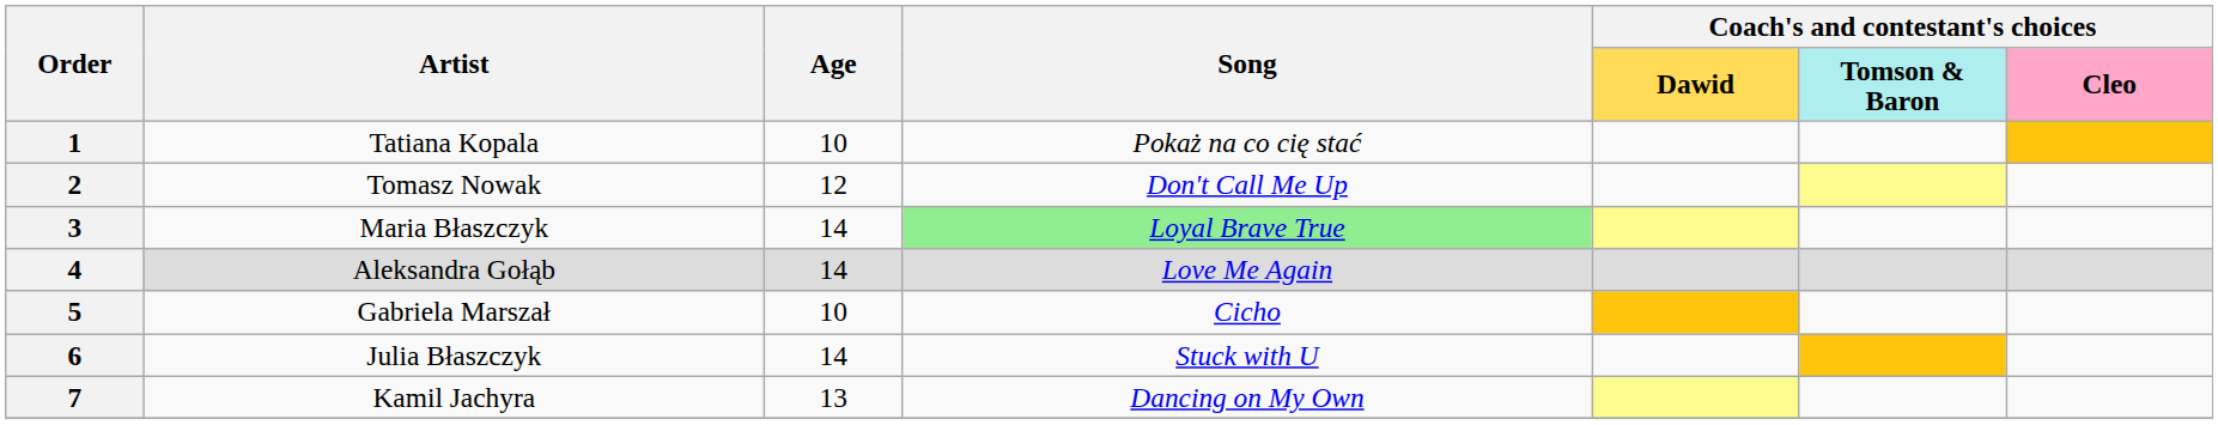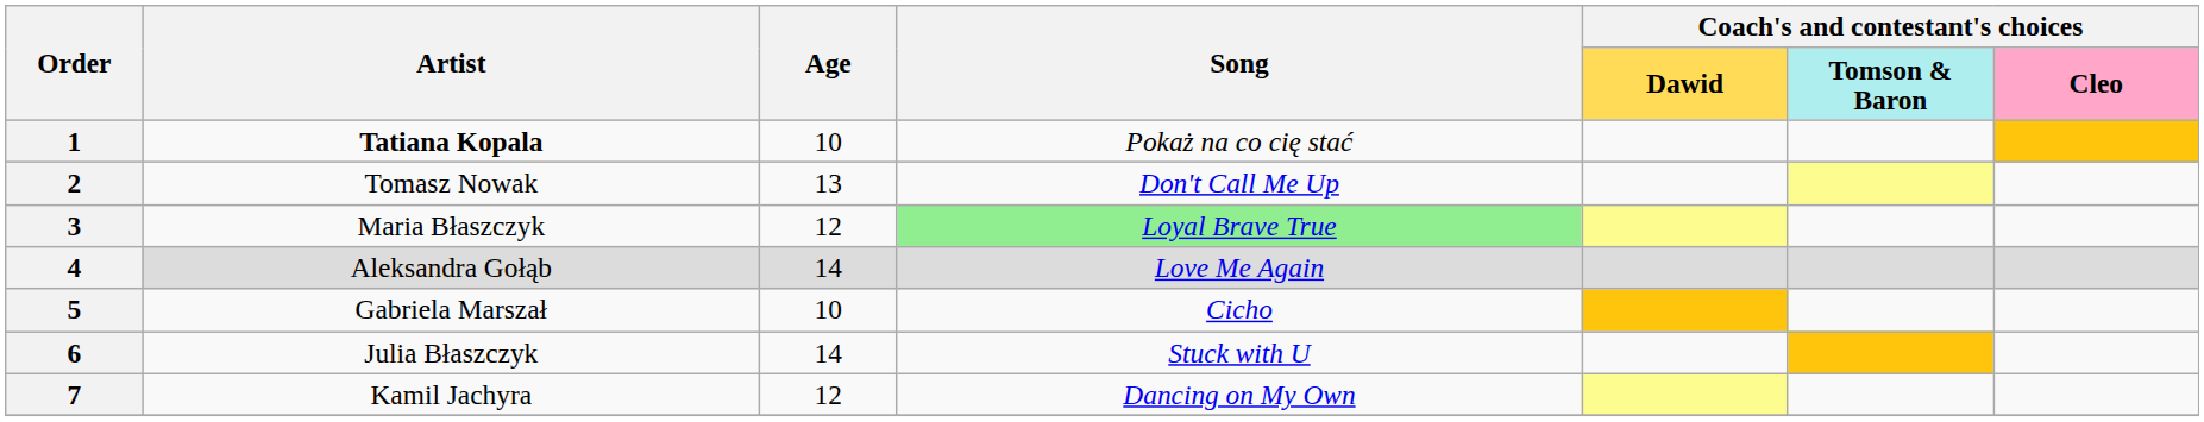 <table class="wikitable" style="text-align:center; line-height:17px; width:100%;">
 <tr>
 <th scope="col" rowspan="2" style="width:04%;">Order</th>
 <th scope="col" rowspan="2" style="width:18%;">Artist</th>
 <th scope="col" rowspan="2" style="width:04%;">Age</th>
 <th scope="col" rowspan="2" style="width:20%;">Song</th>
 <th colspan="3">Coach's and contestant's choices</th>
 </tr>
 <tr>
 <th style="width:06%; background:#ffdb58;">Dawid</th>
 <th style="width:06%; background:#afeeee;">Tomson & Baron</th>
 <th style="width:06%; background:#FFA6C9;">Cleo</th>
 </tr>
 <tr>
 <th>1</th>
-<td>Tatiana Kopala</td>
+<td><strong>Tatiana Kopala</strong></td>
 <td>10</td>
 <td><em>Pokaż na co cię stać</em></td>
 <td></td>
 <td></td>
 <td style="background:#FFC40C;"></td>
 </tr>
 <tr>
 <th>2</th>
 <td>Tomasz Nowak</td>
-<td>12</td>
+<td>13</td>
 <td><em><a href='#'>Don't Call Me Up</a></em></td>
 <td></td>
 <td style="background:#fdfc8f;"></td>
 <td></td>
 </tr>
 <tr>
 <th>3</th>
 <td>Maria Błaszczyk</td>
-<td>14</td>
+<td>12</td>
 <td style="background: lightgreen;"><em><a href='#'>Loyal Brave True</a></em></td>
 <td style="background:#fdfc8f;"></td>
 <td></td>
 <td></td>
 </tr>
 <tr style="background:#DCDCDC;">
 <th>4</th>
 <td>Aleksandra Gołąb</td>
 <td>14</td>
 <td><em><a href='#'>Love Me Again</a></em></td>
 <td></td>
 <td></td>
 <td></td>
 </tr>
 <tr>
 <th>5</th>
 <td>Gabriela Marszał</td>
 <td>10</td>
 <td><em><a href='#'>Cicho</a></em></td>
 <td style="background:#FFC40C;"></td>
 <td></td>
 <td></td>
 </tr>
 <tr>
 <th>6</th>
 <td>Julia Błaszczyk</td>
 <td>14</td>
 <td><em><a href='#'>Stuck with U</a></em></td>
 <td></td>
 <td style="background:#FFC40C;"></td>
 <td></td>
 </tr>
 <tr>
 <th>7</th>
 <td>Kamil Jachyra</td>
-<td>13</td>
+<td>12</td>
 <td><em><a href='#'>Dancing on My Own</a></em></td>
 <td style="background:#fdfc8f;"></td>
 <td></td>
 <td></td>
 </tr>
 <tr>
 </tr>
 </table>
